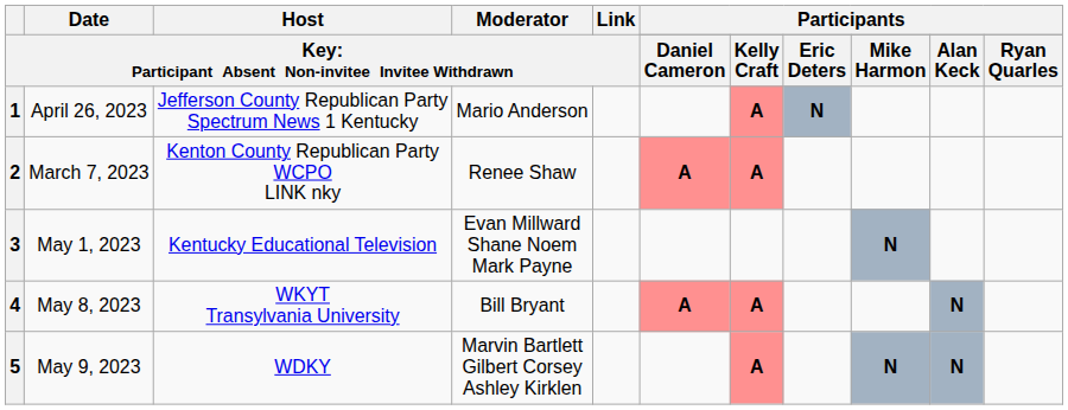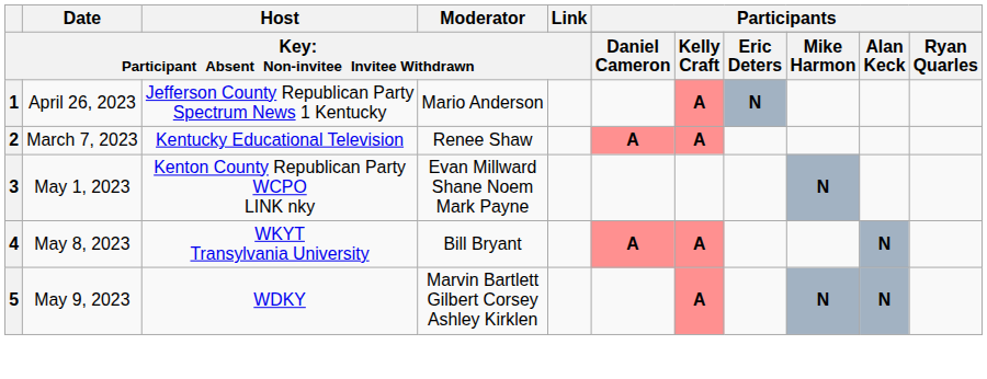 <table class="wikitable" style="text-align:center;">
 <tr>
 <th scope="col"></th>
 <th scope="col">Date</th>
 <th scope="col">Host</th>
 <th scope="col">Moderator</th>
 <th scope="col">Link</th>
 <th colspan="6" scope="col">Participants</th>
 </tr>
 <tr>
 <th colspan="5" rowspan="2">Key:<br> <small>Participant </small>  <small>Absent </small>  <small>Non-invitee </small>  <small>Invitee  Withdrawn</small></th>
 </tr>
 <tr>
 <th scope="col">Daniel Cameron</th>
 <th scope="col">Kelly Craft</th>
 <th scope="col">Eric Deters</th>
 <th scope="col">Mike Harmon</th>
 <th scope="col">Alan Keck</th>
 <th scope="col">Ryan Quarles</th>
 </tr>
 <tr>
 <th scope="row">1</th>
 <td style="white-space:nowrap;">April 26, 2023</td>
 <td style="white-space:nowrap;"><a href='#'>Jefferson County</a> Republican Party<br><a href='#'>Spectrum News</a> 1 Kentucky</td>
 <td style="white-space:nowrap;">Mario Anderson</td>
 <td style="white-space:nowrap;"></td>
 <td></td>
 <td style="background:#ff9090; color:black; text-align:center;"><strong>A</strong></td>
 <td style="background:#A2B2C2; color:black; text-align:center;"><strong>N</strong></td>
 <td></td>
 <td></td>
 <td></td>
 </tr>
 <tr>
 <th scope="row">2</th>
 <td style="white-space:nowrap;">March 7, 2023</td>
-<td style="white-space:nowrap;"><a href='#'>Kenton County</a> Republican Party<br><a href='#'>WCPO</a><br>LINK nky</td>
+<td style="white-space:nowrap;"><a href='#'>Kentucky Educational Television</a></td>
 <td style="white-space:nowrap;">Renee Shaw</td>
 <td style="white-space:nowrap;"></td>
 <td style="background:#ff9090; color:black; text-align:center;"><strong>A</strong></td>
 <td style="background:#ff9090; color:black; text-align:center;"><strong>A</strong></td>
 <td></td>
 <td></td>
 <td></td>
 <td></td>
 </tr>
 <tr>
 <th scope="row">3</th>
 <td style="white-space:nowrap;">May 1, 2023</td>
-<td style="white-space:nowrap;"><a href='#'>Kentucky Educational Television</a></td>
+<td style="white-space:nowrap;"><a href='#'>Kenton County</a> Republican Party<br><a href='#'>WCPO</a><br>LINK nky</td>
 <td style="white-space:nowrap;">Evan Millward<br>Shane Noem<br>Mark Payne</td>
 <td style="white-space:nowrap;"></td>
 <td></td>
 <td></td>
 <td></td>
 <td style="background:#A2B2C2; color:black; text-align:center;"><strong>N</strong></td>
 <td></td>
 <td></td>
 </tr>
 <tr>
 <th>4</th>
 <td>May 8, 2023</td>
 <td><a href='#'>WKYT</a><br><a href='#'>Transylvania University</a></td>
 <td>Bill Bryant</td>
 <td></td>
 <td style="background:#ff9090; color:black; text-align:center;"><strong>A</strong></td>
 <td style="background:#ff9090; color:black; text-align:center;"><strong>A</strong></td>
 <td></td>
 <td></td>
 <td style="background:#A2B2C2; color:black; text-align:center;"><strong>N</strong></td>
 <td></td>
 </tr>
 <tr>
 <th>5</th>
 <td>May 9, 2023</td>
 <td><a href='#'>WDKY</a></td>
 <td>Marvin Bartlett<br>Gilbert Corsey<br>Ashley Kirklen</td>
 <td></td>
 <td></td>
 <td style="background:#ff9090; color:black; text-align:center;"><strong>A</strong></td>
 <td></td>
 <td style="background:#A2B2C2; color:black; text-align:center;"><strong>N</strong></td>
 <td style="background:#A2B2C2; color:black; text-align:center;"><strong>N</strong></td>
 <td></td>
 </tr>
 </table>
